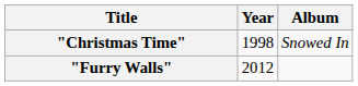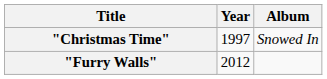 <table class="wikitable plainrowheaders" style="text-align:center;" border="1">
 <tr>
 <th scope="colw" style="width:14em;">Title</th>
 <th scope="col">Year</th>
 <th scope="col">Album</th>
 </tr>
 <tr>
 <th scope="row">"Christmas Time"</th>
-<td>1998</td>
+<td>1997</td>
 <td><em>Snowed In</em></td>
 </tr>
 <tr>
 <th scope="row">"Furry Walls"</th>
 <td>2012</td>
 <td></td>
 </tr>
 </table>
